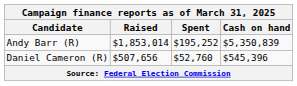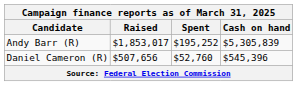 <table class="wikitable sortable">
 <tr>
 <th colspan=4>Campaign finance reports as of March 31, 2025</th>
 </tr>
 <tr style="text-align:center;">
 <th>Candidate</th>
 <th>Raised</th>
 <th>Spent</th>
 <th>Cash on hand</th>
 </tr>
 <tr>
 <td>Andy Barr (R)</td>
-<td>$1,853,014</td>
+<td>$1,853,017</td>
 <td>$195,252</td>
-<td>$5,350,839</td>
+<td>$5,305,839</td>
 </tr>
 <tr>
 <td>Daniel Cameron (R)</td>
 <td>$507,656</td>
 <td>$52,760</td>
 <td>$545,396</td>
 </tr>
 <tr>
 <th colspan="4"><small>Source: <a href='#'>Federal Election Commission</a></small></th>
 </tr>
 </table>
